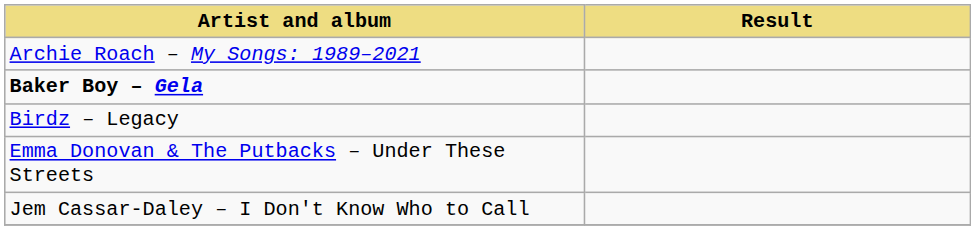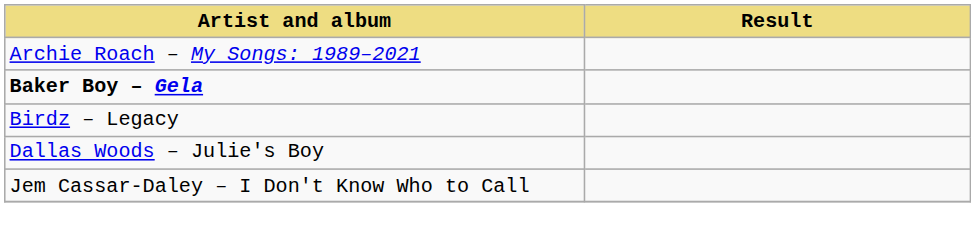 <table class="wikitable" width=100%>
 <tr>
 <th style="width:15%;background:#EEDD82;">Artist and album</th>
 <th style="width:10%;background:#EEDD82;">Result</th>
 </tr>
 <tr>
 <td><a href='#'>Archie Roach</a> – <em><a href='#'>My Songs: 1989–2021</a></em></td>
 <td></td>
 </tr>
 <tr>
 <td><strong>Baker Boy – <em><a href='#'>Gela</a><strong><em></td>
 <td></td>
 </tr>
 <tr>
 <td><a href='#'>Birdz</a> – </em>Legacy<em></td>
 <td></td>
 </tr>
 <tr>
-<td><a href='#'>Emma Donovan & The Putbacks</a> – </em>Under These Streets<em></td>
+<td><a href='#'>Dallas Woods</a> – </em>Julie's Boy<em></td>
 <td></td>
 </tr>
 <tr>
 <td>Jem Cassar-Daley – </em>I Don't Know Who to Call<em></td>
 <td></td>
 </tr>
 <tr>
 </tr>
 </table>
